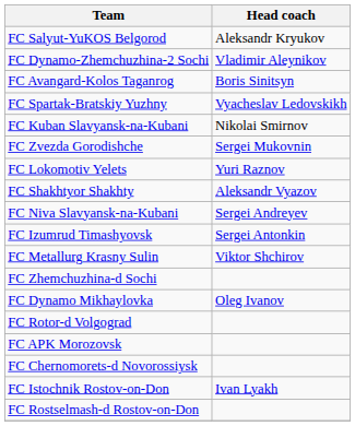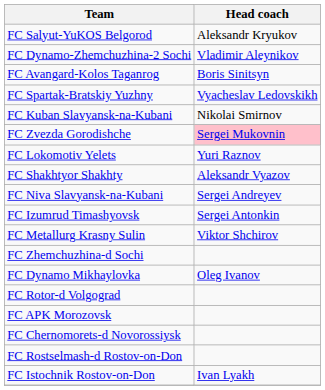 <table class="wikitable">
 <tr>
 <th>Team</th>
 <th>Head coach</th>
 </tr>
 <tr>
 <td><a href='#'>FC Salyut-YuKOS Belgorod</a></td>
 <td>Aleksandr Kryukov</td>
 </tr>
 <tr>
 <td><a href='#'>FC Dynamo-Zhemchuzhina-2 Sochi</a></td>
 <td><a href='#'>Vladimir Aleynikov</a></td>
 </tr>
 <tr>
 <td><a href='#'>FC Avangard-Kolos Taganrog</a></td>
 <td><a href='#'>Boris Sinitsyn</a></td>
 </tr>
 <tr>
 <td><a href='#'>FC Spartak-Bratskiy Yuzhny</a></td>
 <td><a href='#'>Vyacheslav Ledovskikh</a></td>
 </tr>
 <tr>
 <td><a href='#'>FC Kuban Slavyansk-na-Kubani</a></td>
 <td>Nikolai Smirnov</td>
 </tr>
 <tr>
 <td><a href='#'>FC Zvezda Gorodishche</a></td>
-<td><a href='#'>Sergei Mukovnin</a></td>
+<td style="background: pink;"><a href='#'>Sergei Mukovnin</a></td>
 </tr>
 <tr>
 <td><a href='#'>FC Lokomotiv Yelets</a></td>
 <td><a href='#'>Yuri Raznov</a></td>
 </tr>
 <tr>
 <td><a href='#'>FC Shakhtyor Shakhty</a></td>
 <td><a href='#'>Aleksandr Vyazov</a></td>
 </tr>
 <tr>
 <td><a href='#'>FC Niva Slavyansk-na-Kubani</a></td>
 <td><a href='#'>Sergei Andreyev</a></td>
 </tr>
 <tr>
 <td><a href='#'>FC Izumrud Timashyovsk</a></td>
 <td><a href='#'>Sergei Antonkin</a></td>
 </tr>
 <tr>
 <td><a href='#'>FC Metallurg Krasny Sulin</a></td>
 <td><a href='#'>Viktor Shchirov</a></td>
 </tr>
 <tr>
 <td><a href='#'>FC Zhemchuzhina-d Sochi</a></td>
 <td></td>
 </tr>
 <tr>
 <td><a href='#'>FC Dynamo Mikhaylovka</a></td>
 <td><a href='#'>Oleg Ivanov</a></td>
 </tr>
 <tr>
 <td><a href='#'>FC Rotor-d Volgograd</a></td>
 <td></td>
 </tr>
 <tr>
 <td><a href='#'>FC APK Morozovsk</a></td>
 <td></td>
 </tr>
 <tr>
 <td><a href='#'>FC Chernomorets-d Novorossiysk</a></td>
 <td></td>
 </tr>
 <tr>
+<td><a href='#'>FC Rostselmash-d Rostov-on-Don</a></td>
+<td></td>
+</tr>
+<tr>
 <td><a href='#'>FC Istochnik Rostov-on-Don</a></td>
 <td><a href='#'>Ivan Lyakh</a></td>
 </tr>
 <tr>
-<td><a href='#'>FC Rostselmash-d Rostov-on-Don</a></td>
-<td></td>
-</tr>
-<tr>
 </tr>
 </table>
